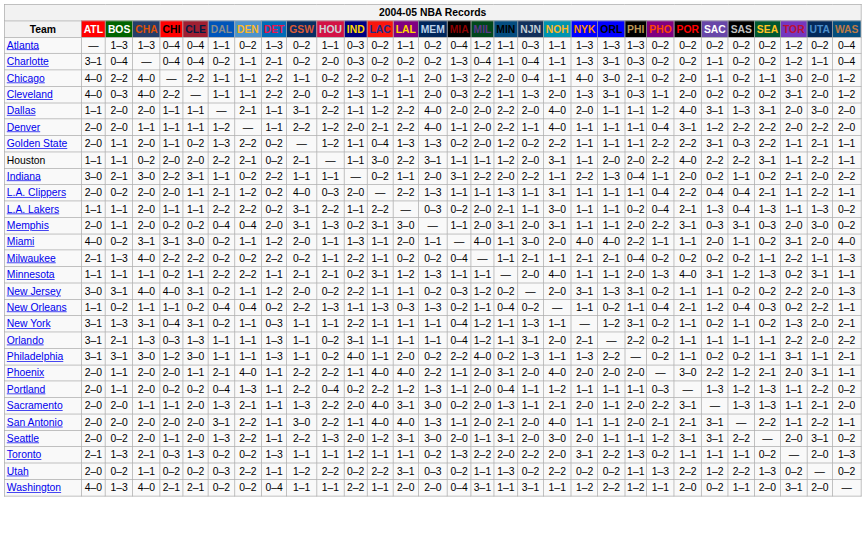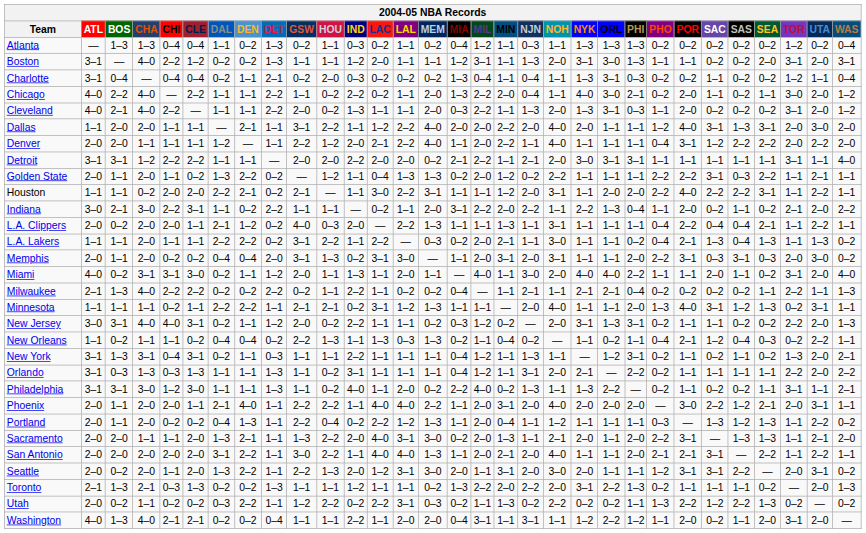 <table class="wikitable" style="font-size:90%; text-align:center;">
 <tr>
 <th colspan=31>2004-05 NBA Records</th>
 </tr>
 <tr>
 <th width=100>Team</th>
 <th style="background:#FF0000;color:#FFFFFF;width=35">ATL</th>
 <th style="background:#006400;color:#FFFFFF;width=35">BOS</th>
 <th style="background:#253E6A;color:#DF5106;width=35">CHA</th>
 <th style="background:#FF0000;color:#000000;width=35">CHI</th>
 <th style="background:#9F1F32;color:#001D43;width=35">CLE</th>
 <th style="background:#0055BA;color:#898D8F;width=35">DAL</th>
 <th style="background:#4C92CC;color:#FDB827;width=35">DEN</th>
 <th style="background:#006BB7;color:#ED164B;width=35">DET</th>
 <th style="background:#072E63;color:#DC5A34;width=35">GSW</th>
 <th style="background:#D31145;color:#CBD4D8;width=35">HOU</th>
 <th style="background:#000080;color:#FFD700;width=35">IND</th>
 <th style="background:#F9160D;color:#1A2E8B;width=35">LAC</th>
 <th style="background:#800080;color:#FFD700;width=35">LAL</th>
 <th style="background:#00265B;color:#BAD1EB;width=35">MEM</th>
 <th style="background:#000000;color:#8B0000;width=35">MIA</th>
 <th style="background:#00471B;color:#5C378A;width=35">MIL</th>
 <th style="background:#044D80;color:#000000;width=35">MIN</th>
 <th style="background:#12305B;color:#C4CED4;width=35">NJN</th>
 <th style="background:#0093B1;color:#FDB827;width=35">NOH</th>
 <th style="background:#0000FF;color:#FF8C00;width=35">NYK</th>
 <th style="background:#0000FF;color:#000000;width=35">ORL</th>
 <th style="background:#000000;color:#BB9754;width=35">PHI</th>
 <th style="background:#800080;color:#FF4500;width=35">PHO</th>
 <th style="background:#000000;color:#FF0000;width=35">POR</th>
 <th style="background:#6846A8;color:#FFFFFF;width=35">SAC</th>
 <th style="background:#000000;color:#C0C0C0;width=35">SAS</th>
 <th style="background:#005831;color:#FFC322;width=35">SEA</th>
 <th style="background:#7436BF;color:#BE0F34;width=35">TOR</th>
 <th style="background:#042A5C;color:#4C8ECC;width=35">UTA</th>
 <th style="background:#044D7D;color:#BC7A44;width=35">WAS</th>
 </tr>
 <tr>
 <td style="text-align:left;"><a href='#'>Atlanta</a></td>
 <td>—</td>
 <td>1–3</td>
 <td>1–3</td>
 <td>0–4</td>
 <td>0–4</td>
 <td>1–1</td>
 <td>0–2</td>
 <td>1–3</td>
 <td>0–2</td>
 <td>1–1</td>
 <td>0–3</td>
 <td>0–2</td>
 <td>1–1</td>
 <td>0–2</td>
 <td>0–4</td>
 <td>1–2</td>
 <td>1–1</td>
 <td>0–3</td>
 <td>1–1</td>
 <td>1–3</td>
 <td>1–3</td>
 <td>1–3</td>
 <td>0–2</td>
 <td>0–2</td>
 <td>0–2</td>
 <td>0–2</td>
 <td>0–2</td>
 <td>1–2</td>
 <td>0–2</td>
 <td>0–4</td>
 </tr>
 <tr>
+<td style="text-align:left;"><a href='#'>Boston</a></td>
+<td>3–1</td>
+<td>—</td>
+<td>4–0</td>
+<td>2–2</td>
+<td>1–2</td>
+<td>0–2</td>
+<td>0–2</td>
+<td>1–3</td>
+<td>1–1</td>
+<td>1–1</td>
+<td>1–2</td>
+<td>2–0</td>
+<td>1–1</td>
+<td>1–1</td>
+<td>1–2</td>
+<td>3–1</td>
+<td>1–1</td>
+<td>1–3</td>
+<td>2–0</td>
+<td>3–1</td>
+<td>3–0</td>
+<td>1–3</td>
+<td>1–1</td>
+<td>1–1</td>
+<td>0–2</td>
+<td>0–2</td>
+<td>2–0</td>
+<td>3–1</td>
+<td>2–0</td>
+<td>3–1</td>
+</tr>
+<tr>
 <td style="text-align:left;"><a href='#'>Charlotte</a></td>
 <td>3–1</td>
 <td>0–4</td>
 <td>—</td>
 <td>0–4</td>
 <td>0–4</td>
 <td>0–2</td>
 <td>1–1</td>
 <td>2–1</td>
 <td>0–2</td>
 <td>2–0</td>
 <td>0–3</td>
 <td>0–2</td>
 <td>0–2</td>
 <td>0–2</td>
 <td>1–3</td>
 <td>0–4</td>
 <td>1–1</td>
 <td>0–4</td>
 <td>1–1</td>
 <td>1–3</td>
 <td>3–1</td>
 <td>0–3</td>
 <td>0–2</td>
 <td>0–2</td>
 <td>1–1</td>
 <td>0–2</td>
 <td>0–2</td>
 <td>1–2</td>
 <td>1–1</td>
 <td>0–4</td>
 </tr>
 <tr>
 <td style="text-align:left;"><a href='#'>Chicago</a></td>
 <td>4–0</td>
 <td>2–2</td>
 <td>4–0</td>
 <td>—</td>
 <td>2–2</td>
 <td>1–1</td>
 <td>1–1</td>
 <td>2–2</td>
 <td>1–1</td>
 <td>0–2</td>
 <td>2–2</td>
 <td>0–2</td>
 <td>1–1</td>
 <td>2–0</td>
 <td>1–3</td>
 <td>2–2</td>
 <td>2–0</td>
 <td>0–4</td>
 <td>1–1</td>
 <td>4–0</td>
 <td>3–0</td>
 <td>2–1</td>
 <td>0–2</td>
 <td>2–0</td>
 <td>1–1</td>
 <td>0–2</td>
 <td>1–1</td>
 <td>3–0</td>
 <td>2–0</td>
 <td>1–2</td>
 </tr>
 <tr>
 <td style="text-align:left;"><a href='#'>Cleveland</a></td>
 <td>4–0</td>
-<td>0–3</td>
+<td>2–1</td>
 <td>4–0</td>
 <td>2–2</td>
 <td>—</td>
 <td>1–1</td>
 <td>1–1</td>
 <td>2–2</td>
 <td>2–0</td>
 <td>0–2</td>
 <td>1–3</td>
 <td>1–1</td>
 <td>1–1</td>
 <td>2–0</td>
 <td>0–3</td>
 <td>2–2</td>
 <td>1–1</td>
 <td>1–3</td>
 <td>2–0</td>
 <td>1–3</td>
 <td>3–1</td>
 <td>0–3</td>
 <td>1–1</td>
 <td>2–0</td>
 <td>0–2</td>
 <td>0–2</td>
 <td>0–2</td>
 <td>3–1</td>
 <td>2–0</td>
 <td>1–2</td>
 </tr>
 <tr>
 <td style="text-align:left;"><a href='#'>Dallas</a></td>
 <td>1–1</td>
 <td>2–0</td>
 <td>2–0</td>
 <td>1–1</td>
 <td>1–1</td>
 <td>—</td>
 <td>2–1</td>
 <td>1–1</td>
 <td>3–1</td>
 <td>2–2</td>
 <td>1–1</td>
 <td>1–2</td>
 <td>2–2</td>
 <td>4–0</td>
 <td>2–0</td>
 <td>2–0</td>
 <td>2–2</td>
 <td>2–0</td>
 <td>4–0</td>
 <td>2–0</td>
 <td>1–1</td>
 <td>1–1</td>
 <td>1–2</td>
 <td>4–0</td>
 <td>3–1</td>
 <td>1–3</td>
 <td>3–1</td>
 <td>2–0</td>
 <td>3–0</td>
 <td>2–0</td>
 </tr>
 <tr>
 <td style="text-align:left;"><a href='#'>Denver</a></td>
 <td>2–0</td>
 <td>2–0</td>
 <td>1–1</td>
 <td>1–1</td>
 <td>1–1</td>
 <td>1–2</td>
 <td>—</td>
 <td>1–1</td>
 <td>2–2</td>
 <td>1–2</td>
 <td>2–0</td>
 <td>2–1</td>
 <td>2–2</td>
 <td>4–0</td>
 <td>1–1</td>
 <td>2–0</td>
 <td>2–2</td>
 <td>1–1</td>
 <td>4–0</td>
 <td>1–1</td>
 <td>1–1</td>
 <td>1–1</td>
 <td>0–4</td>
 <td>3–1</td>
 <td>1–2</td>
 <td>2–2</td>
 <td>2–2</td>
 <td>2–0</td>
 <td>2–2</td>
 <td>2–0</td>
+</tr>
+<tr>
+<td style="text-align:left;"><a href='#'>Detroit</a></td>
+<td>3–1</td>
+<td>3–1</td>
+<td>1–2</td>
+<td>2–2</td>
+<td>2–2</td>
+<td>1–1</td>
+<td>1–1</td>
+<td>—</td>
+<td>2–0</td>
+<td>2–0</td>
+<td>2–2</td>
+<td>2–0</td>
+<td>2–0</td>
+<td>0–2</td>
+<td>2–1</td>
+<td>2–2</td>
+<td>1–1</td>
+<td>2–1</td>
+<td>2–0</td>
+<td>3–0</td>
+<td>3–1</td>
+<td>3–1</td>
+<td>1–1</td>
+<td>1–1</td>
+<td>1–1</td>
+<td>1–1</td>
+<td>1–1</td>
+<td>3–1</td>
+<td>1–1</td>
+<td>4–0</td>
 </tr>
 <tr>
 <td style="text-align:left;"><a href='#'>Golden State</a></td>
 <td>2–0</td>
 <td>1–1</td>
 <td>2–0</td>
 <td>1–1</td>
 <td>0–2</td>
 <td>1–3</td>
 <td>2–2</td>
 <td>0–2</td>
 <td>—</td>
 <td>1–2</td>
 <td>1–1</td>
 <td>0–4</td>
 <td>1–3</td>
 <td>1–3</td>
 <td>0–2</td>
 <td>2–0</td>
 <td>1–2</td>
 <td>0–2</td>
 <td>2–2</td>
 <td>1–1</td>
 <td>1–1</td>
 <td>1–1</td>
 <td>2–2</td>
 <td>2–2</td>
 <td>3–1</td>
 <td>0–3</td>
 <td>2–2</td>
 <td>1–1</td>
 <td>2–1</td>
 <td>1–1</td>
 </tr>
 <tr>
 <td style="text-align:left;">Houston</td>
 <td>1–1</td>
 <td>1–1</td>
 <td>0–2</td>
 <td>2–0</td>
 <td>2–0</td>
 <td>2–2</td>
 <td>2–1</td>
 <td>0–2</td>
 <td>2–1</td>
 <td>—</td>
 <td>1–1</td>
 <td>3–0</td>
 <td>2–2</td>
 <td>3–1</td>
 <td>1–1</td>
 <td>1–1</td>
 <td>1–2</td>
 <td>2–0</td>
 <td>3–1</td>
 <td>1–1</td>
 <td>2–0</td>
 <td>2–0</td>
 <td>2–2</td>
 <td>4–0</td>
 <td>2–2</td>
 <td>2–2</td>
 <td>3–1</td>
 <td>1–1</td>
 <td>2–2</td>
 <td>1–1</td>
 </tr>
 <tr>
 <td style="text-align:left;"><a href='#'>Indiana</a></td>
 <td>3–0</td>
 <td>2–1</td>
 <td>3–0</td>
 <td>2–2</td>
 <td>3–1</td>
 <td>1–1</td>
 <td>0–2</td>
 <td>2–2</td>
 <td>1–1</td>
 <td>1–1</td>
 <td>—</td>
 <td>0–2</td>
 <td>1–1</td>
 <td>2–0</td>
 <td>3–1</td>
 <td>2–2</td>
 <td>2–0</td>
 <td>2–2</td>
 <td>1–1</td>
 <td>2–2</td>
 <td>1–3</td>
 <td>0–4</td>
 <td>1–1</td>
 <td>2–0</td>
 <td>0–2</td>
 <td>1–1</td>
 <td>0–2</td>
 <td>2–1</td>
 <td>2–0</td>
 <td>2–2</td>
 </tr>
 <tr>
 <td style="text-align:left;"><a href='#'>L.A. Clippers</a></td>
 <td>2–0</td>
 <td>0–2</td>
 <td>2–0</td>
 <td>2–0</td>
 <td>1–1</td>
 <td>2–1</td>
 <td>1–2</td>
 <td>0–2</td>
 <td>4–0</td>
 <td>0–3</td>
 <td>2–0</td>
 <td>—</td>
 <td>2–2</td>
 <td>1–3</td>
 <td>1–1</td>
 <td>1–1</td>
 <td>1–3</td>
 <td>1–1</td>
 <td>3–1</td>
 <td>1–1</td>
 <td>1–1</td>
 <td>1–1</td>
 <td>0–4</td>
 <td>2–2</td>
 <td>0–4</td>
 <td>0–4</td>
 <td>2–1</td>
 <td>1–1</td>
 <td>2–2</td>
 <td>1–1</td>
 </tr>
 <tr>
 <td style="text-align:left;"><a href='#'>L.A. Lakers</a></td>
 <td>1–1</td>
 <td>1–1</td>
 <td>2–0</td>
 <td>1–1</td>
 <td>1–1</td>
 <td>2–2</td>
 <td>2–2</td>
 <td>0–2</td>
 <td>3–1</td>
 <td>2–2</td>
 <td>1–1</td>
 <td>2–2</td>
 <td>—</td>
 <td>0–3</td>
 <td>0–2</td>
 <td>2–0</td>
 <td>2–1</td>
 <td>1–1</td>
 <td>3–0</td>
 <td>1–1</td>
 <td>1–1</td>
 <td>0–2</td>
 <td>0–4</td>
 <td>2–1</td>
 <td>1–3</td>
 <td>0–4</td>
 <td>1–3</td>
 <td>1–1</td>
 <td>1–3</td>
 <td>0–2</td>
 </tr>
 <tr>
 <td style="text-align:left;"><a href='#'>Memphis</a></td>
 <td>2–0</td>
 <td>1–1</td>
 <td>2–0</td>
 <td>0–2</td>
 <td>0–2</td>
 <td>0–4</td>
 <td>0–4</td>
 <td>2–0</td>
 <td>3–1</td>
 <td>1–3</td>
 <td>0–2</td>
 <td>3–1</td>
 <td>3–0</td>
 <td>—</td>
 <td>1–1</td>
 <td>2–0</td>
 <td>3–1</td>
 <td>2–0</td>
 <td>3–1</td>
 <td>1–1</td>
 <td>1–1</td>
 <td>2–0</td>
 <td>2–2</td>
 <td>3–1</td>
 <td>0–3</td>
 <td>3–1</td>
 <td>0–3</td>
 <td>2–0</td>
 <td>3–0</td>
 <td>0–2</td>
 </tr>
 <tr>
 <td style="text-align:left;"><a href='#'>Miami</a></td>
 <td>4–0</td>
 <td>0–2</td>
 <td>3–1</td>
 <td>3–1</td>
 <td>3–0</td>
 <td>0–2</td>
 <td>1–1</td>
 <td>1–2</td>
 <td>2–0</td>
 <td>1–1</td>
 <td>1–3</td>
 <td>1–1</td>
 <td>2–0</td>
 <td>1–1</td>
 <td>—</td>
 <td>4–0</td>
 <td>1–1</td>
 <td>3–0</td>
 <td>2–0</td>
 <td>4–0</td>
 <td>4–0</td>
 <td>2–2</td>
 <td>1–1</td>
 <td>1–1</td>
 <td>2–0</td>
 <td>1–1</td>
 <td>0–2</td>
 <td>3–1</td>
 <td>2–0</td>
 <td>4–0</td>
 </tr>
 <tr>
 <td style="text-align:left;"><a href='#'>Milwaukee</a></td>
 <td>2–1</td>
 <td>1–3</td>
 <td>4–0</td>
 <td>2–2</td>
 <td>2–2</td>
 <td>0–2</td>
 <td>0–2</td>
 <td>2–2</td>
 <td>0–2</td>
 <td>1–1</td>
 <td>2–2</td>
 <td>1–1</td>
 <td>0–2</td>
 <td>0–2</td>
 <td>0–4</td>
 <td>—</td>
 <td>1–1</td>
 <td>2–1</td>
 <td>1–1</td>
 <td>2–1</td>
 <td>2–1</td>
 <td>0–4</td>
 <td>0–2</td>
 <td>0–2</td>
 <td>0–2</td>
 <td>0–2</td>
 <td>1–1</td>
 <td>2–2</td>
 <td>1–1</td>
 <td>1–3</td>
 </tr>
 <tr>
 <td style="text-align:left;"><a href='#'>Minnesota</a></td>
 <td>1–1</td>
 <td>1–1</td>
 <td>1–1</td>
 <td>0–2</td>
 <td>1–1</td>
 <td>2–2</td>
 <td>2–2</td>
 <td>1–1</td>
 <td>2–1</td>
 <td>2–1</td>
 <td>0–2</td>
 <td>3–1</td>
 <td>1–2</td>
 <td>1–3</td>
 <td>1–1</td>
 <td>1–1</td>
 <td>—</td>
 <td>2–0</td>
 <td>4–0</td>
 <td>1–1</td>
 <td>1–1</td>
 <td>2–0</td>
 <td>1–3</td>
 <td>4–0</td>
 <td>3–1</td>
 <td>1–2</td>
 <td>1–3</td>
 <td>0–2</td>
 <td>3–1</td>
 <td>1–1</td>
 </tr>
 <tr>
 <td style="text-align:left;"><a href='#'>New Jersey</a></td>
 <td>3–0</td>
 <td>3–1</td>
 <td>4–0</td>
 <td>4–0</td>
 <td>3–1</td>
 <td>0–2</td>
 <td>1–1</td>
 <td>1–2</td>
 <td>2–0</td>
 <td>0–2</td>
 <td>2–2</td>
 <td>1–1</td>
 <td>1–1</td>
 <td>0–2</td>
 <td>0–3</td>
 <td>1–2</td>
 <td>0–2</td>
 <td>—</td>
 <td>2–0</td>
 <td>3–1</td>
 <td>1–3</td>
 <td>3–1</td>
 <td>0–2</td>
 <td>1–1</td>
 <td>1–1</td>
 <td>0–2</td>
 <td>0–2</td>
 <td>2–2</td>
 <td>2–0</td>
 <td>1–3</td>
 </tr>
 <tr>
 <td style="text-align:left;"><a href='#'>New Orleans</a></td>
 <td>1–1</td>
 <td>0–2</td>
 <td>1–1</td>
 <td>1–1</td>
 <td>0–2</td>
 <td>0–4</td>
 <td>0–4</td>
 <td>0–2</td>
 <td>2–2</td>
 <td>1–3</td>
 <td>1–1</td>
 <td>1–3</td>
 <td>0–3</td>
 <td>1–3</td>
 <td>0–2</td>
 <td>1–1</td>
 <td>0–4</td>
 <td>0–2</td>
 <td>—</td>
 <td>1–1</td>
 <td>0–2</td>
 <td>1–1</td>
 <td>0–4</td>
 <td>2–1</td>
 <td>1–2</td>
 <td>0–4</td>
 <td>0–3</td>
 <td>0–2</td>
 <td>2–2</td>
 <td>1–1</td>
 </tr>
 <tr>
 <td style="text-align:left;"><a href='#'>New York</a></td>
 <td>3–1</td>
 <td>1–3</td>
 <td>3–1</td>
 <td>0–4</td>
 <td>3–1</td>
 <td>0–2</td>
 <td>1–1</td>
 <td>0–3</td>
 <td>1–1</td>
 <td>1–1</td>
 <td>2–2</td>
 <td>1–1</td>
 <td>1–1</td>
 <td>1–1</td>
 <td>0–4</td>
 <td>1–2</td>
 <td>1–1</td>
 <td>1–3</td>
 <td>1–1</td>
 <td>—</td>
 <td>1–2</td>
 <td>3–1</td>
 <td>0–2</td>
 <td>1–1</td>
 <td>0–2</td>
 <td>1–1</td>
 <td>0–2</td>
 <td>1–3</td>
 <td>2–0</td>
 <td>2–1</td>
 </tr>
 <tr>
 <td style="text-align:left;"><a href='#'>Orlando</a></td>
 <td>3–1</td>
-<td>2–1</td>
+<td>0–3</td>
 <td>1–3</td>
 <td>0–3</td>
 <td>1–3</td>
 <td>1–1</td>
 <td>1–1</td>
 <td>1–3</td>
 <td>1–1</td>
 <td>0–2</td>
 <td>3–1</td>
 <td>1–1</td>
 <td>1–1</td>
 <td>1–1</td>
 <td>0–4</td>
 <td>1–2</td>
 <td>1–1</td>
 <td>3–1</td>
 <td>2–0</td>
 <td>2–1</td>
 <td>—</td>
 <td>2–2</td>
 <td>0–2</td>
 <td>1–1</td>
 <td>1–1</td>
 <td>1–1</td>
 <td>1–1</td>
 <td>2–2</td>
 <td>2–0</td>
 <td>2–2</td>
 </tr>
 <tr>
 <td style="text-align:left;"><a href='#'>Philadelphia</a></td>
 <td>3–1</td>
 <td>3–1</td>
 <td>3–0</td>
 <td>1–2</td>
 <td>3–0</td>
 <td>1–1</td>
 <td>1–1</td>
 <td>1–3</td>
 <td>1–1</td>
 <td>0–2</td>
 <td>4–0</td>
 <td>1–1</td>
 <td>2–0</td>
 <td>0–2</td>
 <td>2–2</td>
 <td>4–0</td>
 <td>0–2</td>
 <td>1–3</td>
 <td>1–1</td>
 <td>1–3</td>
 <td>2–2</td>
 <td>—</td>
 <td>0–2</td>
 <td>1–1</td>
 <td>0–2</td>
 <td>0–2</td>
 <td>1–1</td>
 <td>3–1</td>
 <td>1–1</td>
 <td>2–1</td>
 </tr>
 <tr>
 <td style="text-align:left;"><a href='#'>Phoenix</a></td>
 <td>2–0</td>
 <td>1–1</td>
 <td>2–0</td>
 <td>2–0</td>
 <td>1–1</td>
 <td>2–1</td>
 <td>4–0</td>
 <td>1–1</td>
 <td>2–2</td>
 <td>2–2</td>
 <td>1–1</td>
 <td>4–0</td>
 <td>4–0</td>
 <td>2–2</td>
 <td>1–1</td>
 <td>2–0</td>
 <td>3–1</td>
 <td>2–0</td>
 <td>4–0</td>
 <td>2–0</td>
 <td>2–0</td>
 <td>2–0</td>
 <td>—</td>
 <td>3–0</td>
 <td>2–2</td>
 <td>1–2</td>
 <td>2–1</td>
 <td>2–0</td>
 <td>3–1</td>
 <td>1–1</td>
 </tr>
 <tr>
 <td style="text-align:left;"><a href='#'>Portland</a></td>
 <td>2–0</td>
 <td>1–1</td>
 <td>2–0</td>
 <td>0–2</td>
 <td>0–2</td>
 <td>0–4</td>
 <td>1–3</td>
 <td>1–1</td>
 <td>2–2</td>
 <td>0–4</td>
 <td>0–2</td>
 <td>2–2</td>
 <td>1–2</td>
 <td>1–3</td>
 <td>1–1</td>
 <td>2–0</td>
 <td>0–4</td>
 <td>1–1</td>
 <td>1–2</td>
 <td>1–1</td>
 <td>1–1</td>
 <td>1–1</td>
 <td>0–3</td>
 <td>—</td>
 <td>1–3</td>
 <td>1–2</td>
 <td>1–3</td>
 <td>1–1</td>
 <td>2–2</td>
 <td>0–2</td>
 </tr>
 <tr>
 <td style="text-align:left;"><a href='#'>Sacramento</a></td>
 <td>2–0</td>
 <td>2–0</td>
 <td>1–1</td>
 <td>1–1</td>
 <td>2–0</td>
 <td>1–3</td>
 <td>2–1</td>
 <td>1–1</td>
 <td>1–3</td>
 <td>2–2</td>
 <td>2–0</td>
 <td>4–0</td>
 <td>3–1</td>
 <td>3–0</td>
 <td>0–2</td>
 <td>2–0</td>
 <td>1–3</td>
 <td>1–1</td>
 <td>2–1</td>
 <td>2–0</td>
 <td>1–1</td>
 <td>2–0</td>
 <td>2–2</td>
 <td>3–1</td>
 <td>—</td>
 <td>1–3</td>
 <td>1–3</td>
 <td>1–1</td>
 <td>2–1</td>
 <td>2–0</td>
 </tr>
 <tr>
 <td style="text-align:left;"><a href='#'>San Antonio</a></td>
 <td>2–0</td>
 <td>2–0</td>
 <td>2–0</td>
 <td>2–0</td>
 <td>2–0</td>
 <td>3–1</td>
 <td>2–2</td>
 <td>1–1</td>
 <td>3–0</td>
 <td>2–2</td>
 <td>1–1</td>
 <td>4–0</td>
 <td>4–0</td>
 <td>1–3</td>
 <td>1–1</td>
 <td>2–0</td>
 <td>2–1</td>
 <td>2–0</td>
 <td>4–0</td>
 <td>1–1</td>
 <td>1–1</td>
 <td>2–0</td>
 <td>2–1</td>
 <td>2–1</td>
 <td>3–1</td>
 <td>—</td>
 <td>2–2</td>
 <td>1–1</td>
 <td>2–2</td>
 <td>1–1</td>
 </tr>
 <tr>
 <td style="text-align:left;"><a href='#'>Seattle</a></td>
 <td>2–0</td>
 <td>0–2</td>
 <td>2–0</td>
 <td>1–1</td>
 <td>2–0</td>
 <td>1–3</td>
 <td>2–2</td>
 <td>1–1</td>
 <td>2–2</td>
 <td>1–3</td>
 <td>2–0</td>
 <td>1–2</td>
 <td>3–1</td>
 <td>3–0</td>
 <td>2–0</td>
 <td>1–1</td>
 <td>3–1</td>
 <td>2–0</td>
 <td>3–0</td>
 <td>2–0</td>
 <td>1–1</td>
 <td>1–1</td>
 <td>1–2</td>
 <td>3–1</td>
 <td>3–1</td>
 <td>2–2</td>
 <td>—</td>
 <td>2–0</td>
 <td>3–1</td>
 <td>0–2</td>
 </tr>
 <tr>
 <td style="text-align:left;"><a href='#'>Toronto</a></td>
 <td>2–1</td>
 <td>1–3</td>
 <td>2–1</td>
 <td>0–3</td>
 <td>1–3</td>
 <td>0–2</td>
 <td>0–2</td>
 <td>1–3</td>
 <td>1–1</td>
 <td>1–1</td>
 <td>1–2</td>
 <td>1–1</td>
 <td>1–1</td>
 <td>0–2</td>
 <td>1–3</td>
 <td>2–2</td>
 <td>2–0</td>
 <td>2–2</td>
 <td>2–0</td>
 <td>3–1</td>
 <td>2–2</td>
 <td>1–3</td>
 <td>0–2</td>
 <td>1–1</td>
 <td>1–1</td>
 <td>1–1</td>
 <td>0–2</td>
 <td>—</td>
 <td>2–0</td>
 <td>1–3</td>
 </tr>
 <tr>
 <td style="text-align:left;"><a href='#'>Utah</a></td>
 <td>2–0</td>
 <td>0–2</td>
 <td>1–1</td>
 <td>0–2</td>
 <td>0–2</td>
 <td>0–3</td>
 <td>2–2</td>
 <td>1–1</td>
 <td>1–2</td>
 <td>2–2</td>
 <td>0–2</td>
 <td>2–2</td>
 <td>3–1</td>
 <td>0–3</td>
 <td>0–2</td>
 <td>1–1</td>
 <td>1–3</td>
 <td>0–2</td>
 <td>2–2</td>
 <td>0–2</td>
 <td>0–2</td>
 <td>1–1</td>
 <td>1–3</td>
 <td>2–2</td>
 <td>1–2</td>
 <td>2–2</td>
 <td>1–3</td>
 <td>0–2</td>
 <td>—</td>
 <td>0–2</td>
 </tr>
 <tr>
 <td style="text-align:left;"><a href='#'>Washington</a></td>
 <td>4–0</td>
 <td>1–3</td>
 <td>4–0</td>
 <td>2–1</td>
 <td>2–1</td>
 <td>0–2</td>
 <td>0–2</td>
 <td>0–4</td>
 <td>1–1</td>
 <td>1–1</td>
 <td>2–2</td>
 <td>1–1</td>
 <td>2–0</td>
 <td>2–0</td>
 <td>0–4</td>
 <td>3–1</td>
 <td>1–1</td>
 <td>3–1</td>
 <td>1–1</td>
 <td>1–2</td>
 <td>2–2</td>
 <td>1–2</td>
 <td>1–1</td>
 <td>2–0</td>
 <td>0–2</td>
 <td>1–1</td>
 <td>2–0</td>
 <td>3–1</td>
 <td>2–0</td>
 <td>—</td>
 </tr>
 </table>
